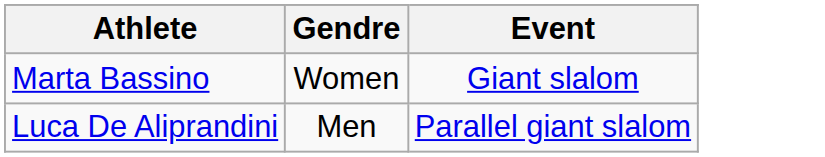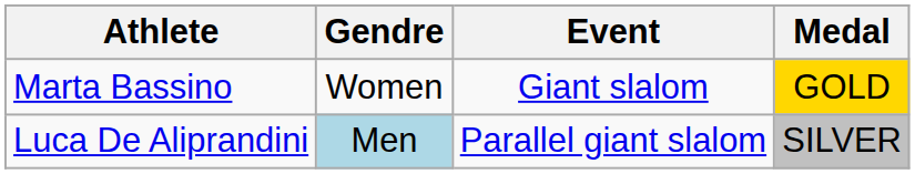 <table class="wikitable" style="width:; font-size:100%; text-align:center;">
 <tr>
 <th>Athlete</th>
 <th>Gendre</th>
 <th>Event</th>
+<th>Medal</th>
 </tr>
 <tr>
 <td align=left><a href='#'>Marta Bassino</a></td>
 <td>Women</td>
 <td><a href='#'>Giant slalom</a></td>
+<td bgcolor=gold>GOLD</td>
 </tr>
 <tr>
 <td align=left><a href='#'>Luca De Aliprandini</a></td>
-<td>Men</td>
+<td style="background: lightblue;">Men</td>
 <td><a href='#'>Parallel giant slalom</a></td>
+<td bgcolor=silver>SILVER</td>
 </tr>
 </table>
